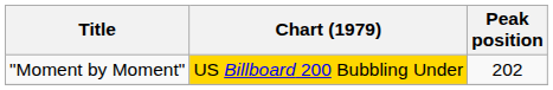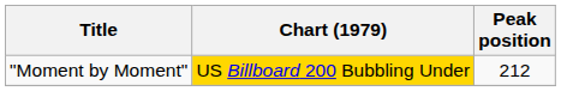 <table class="wikitable">
 <tr>
 <th>Title</th>
 <th>Chart (1979)</th>
 <th>Peak<br>position</th>
 </tr>
 <tr>
 <td>"Moment by Moment"</td>
 <td style="background: gold;">US <a href='#'><em>Billboard</em> 200</a> Bubbling Under</td>
-<td align="center">202</td>
+<td align="center">212</td>
 </tr>
 <tr>
 </tr>
 </table>
